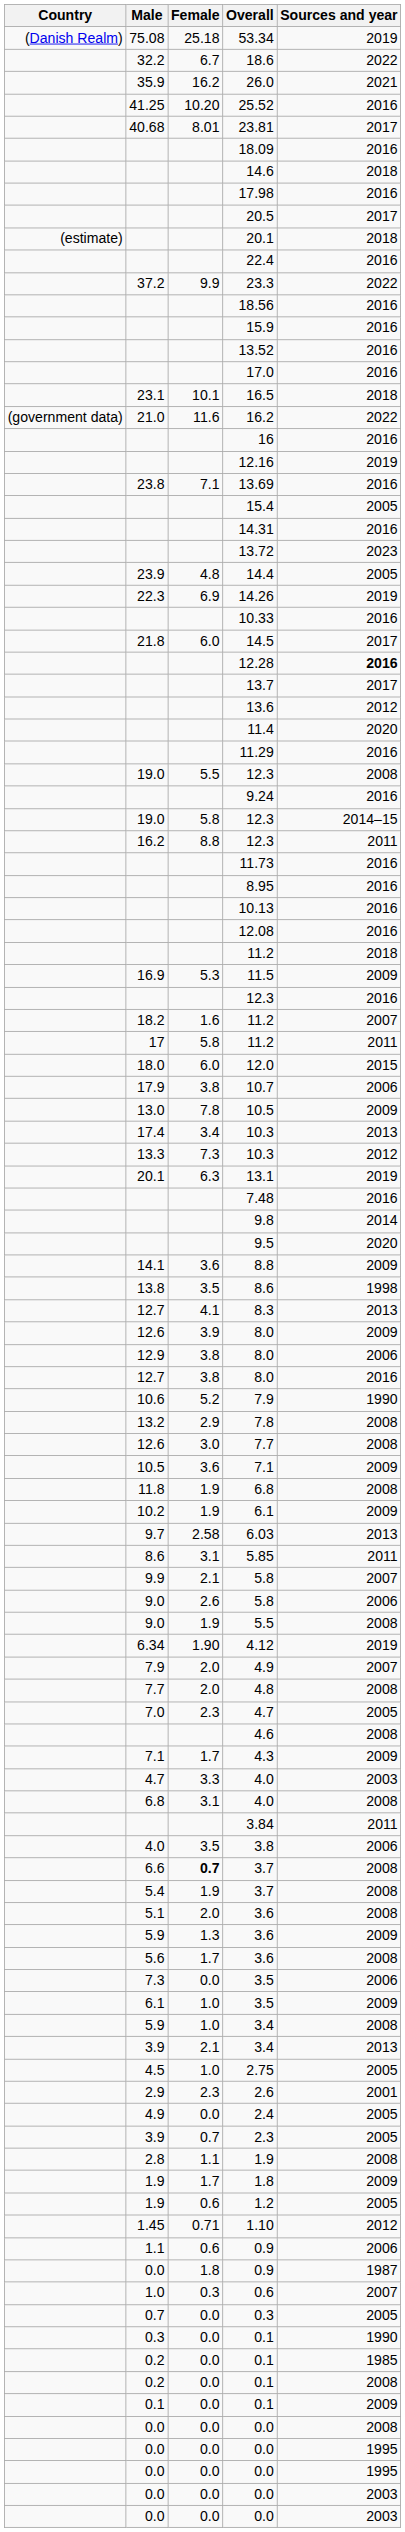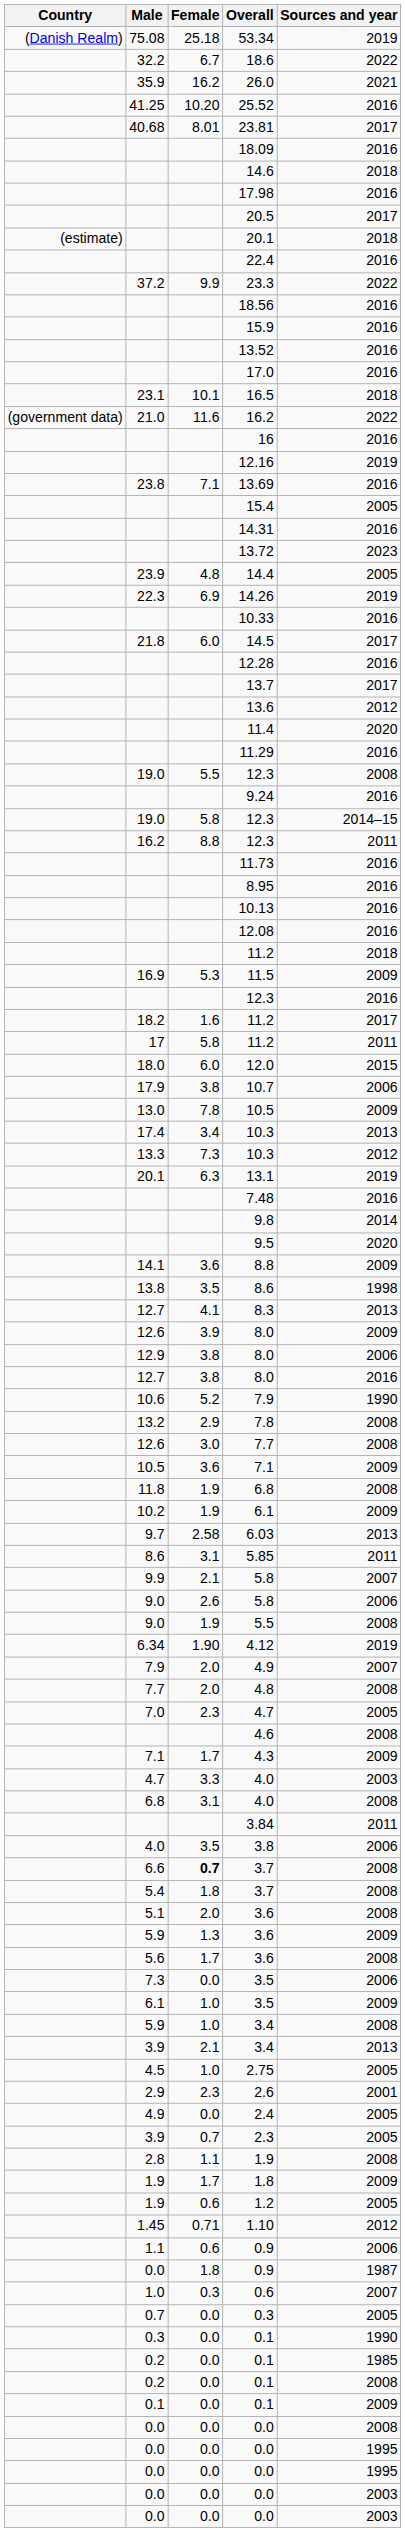 <table class="wikitable sortable sticky-header" style="text-align:right;">
 <tr class="static-row-header" style="text-align:center;vertical-align:bottom;">
 <th>Country</th>
 <th>Male </th>
 <th>Female </th>
 <th>Overall</th>
 <th>Sources and year</th>
 </tr>
 <tr>
 <td> (<a href='#'>Danish Realm</a>)</td>
 <td>75.08</td>
 <td>25.18</td>
 <td>53.34</td>
 <td>2019</td>
 </tr>
 <tr>
 <td></td>
 <td>32.2</td>
 <td>6.7</td>
 <td>18.6</td>
 <td>2022</td>
 </tr>
 <tr>
 <td></td>
 <td>35.9</td>
 <td>16.2</td>
 <td>26.0</td>
 <td>2021</td>
 </tr>
 <tr>
 <td></td>
 <td>41.25</td>
 <td>10.20</td>
 <td>25.52</td>
 <td>2016</td>
 </tr>
 <tr>
 <td></td>
 <td>40.68</td>
 <td>8.01</td>
 <td>23.81</td>
 <td>2017</td>
 </tr>
 <tr>
 <td></td>
 <td></td>
 <td></td>
 <td>18.09</td>
 <td>2016</td>
 </tr>
 <tr>
 <td></td>
 <td></td>
 <td></td>
 <td>14.6</td>
 <td>2018</td>
 </tr>
 <tr>
 <td></td>
 <td></td>
 <td></td>
 <td>17.98</td>
 <td>2016</td>
 </tr>
 <tr>
 <td></td>
 <td></td>
 <td></td>
 <td>20.5</td>
 <td>2017</td>
 </tr>
 <tr>
 <td> (estimate)</td>
 <td></td>
 <td></td>
 <td>20.1</td>
 <td>2018</td>
 </tr>
 <tr>
 <td></td>
 <td></td>
 <td></td>
 <td>22.4</td>
 <td>2016</td>
 </tr>
 <tr>
 <td></td>
 <td>37.2</td>
 <td>9.9</td>
 <td>23.3</td>
 <td>2022</td>
 </tr>
 <tr>
 <td></td>
 <td></td>
 <td></td>
 <td>18.56</td>
 <td>2016</td>
 </tr>
 <tr>
 <td></td>
 <td></td>
 <td></td>
 <td>15.9</td>
 <td>2016</td>
 </tr>
 <tr>
 <td></td>
 <td></td>
 <td></td>
 <td>13.52</td>
 <td>2016</td>
 </tr>
 <tr>
 <td></td>
 <td></td>
 <td></td>
 <td>17.0</td>
 <td>2016</td>
 </tr>
 <tr>
 <td></td>
 <td>23.1</td>
 <td>10.1</td>
 <td>16.5</td>
 <td>2018</td>
 </tr>
 <tr>
 <td> (government data)</td>
 <td>21.0</td>
 <td>11.6</td>
 <td>16.2</td>
 <td>2022</td>
 </tr>
 <tr>
 <td></td>
 <td></td>
 <td></td>
 <td>16</td>
 <td>2016</td>
 </tr>
 <tr>
 <td></td>
 <td></td>
 <td></td>
 <td>12.16</td>
 <td>2019</td>
 </tr>
 <tr>
 <td></td>
 <td>23.8</td>
 <td>7.1</td>
 <td>13.69</td>
 <td>2016</td>
 </tr>
 <tr>
 <td></td>
 <td></td>
 <td></td>
 <td>15.4</td>
 <td>2005</td>
 </tr>
 <tr>
 <td></td>
 <td></td>
 <td></td>
 <td>14.31</td>
 <td>2016</td>
 </tr>
 <tr>
 <td></td>
 <td></td>
 <td></td>
 <td>13.72</td>
 <td>2023</td>
 </tr>
 <tr>
 <td></td>
 <td>23.9</td>
 <td>4.8</td>
 <td>14.4</td>
 <td>2005</td>
 </tr>
 <tr>
 <td></td>
 <td>22.3</td>
 <td>6.9</td>
 <td>14.26</td>
 <td>2019</td>
 </tr>
 <tr>
 <td><em> </em></td>
 <td></td>
 <td></td>
 <td>10.33</td>
 <td>2016</td>
 </tr>
 <tr>
 <td></td>
 <td>21.8</td>
 <td>6.0</td>
 <td>14.5</td>
 <td>2017</td>
 </tr>
 <tr>
 <td></td>
 <td></td>
 <td></td>
 <td>12.28</td>
-<td><strong>2016</strong></td>
+<td>2016</td>
 </tr>
 <tr>
 <td></td>
 <td></td>
 <td></td>
 <td>13.7</td>
 <td>2017</td>
 </tr>
 <tr>
 <td></td>
 <td></td>
 <td></td>
 <td>13.6</td>
 <td>2012</td>
 </tr>
 <tr>
 <td></td>
 <td></td>
 <td></td>
 <td>11.4</td>
 <td>2020</td>
 </tr>
 <tr>
 <td></td>
 <td></td>
 <td></td>
 <td>11.29</td>
 <td>2016</td>
 </tr>
 <tr>
 <td></td>
 <td>19.0</td>
 <td>5.5</td>
 <td>12.3</td>
 <td>2008</td>
 </tr>
 <tr>
 <td></td>
 <td></td>
 <td></td>
 <td>9.24</td>
 <td>2016</td>
 </tr>
 <tr>
 <td></td>
 <td>19.0</td>
 <td>5.8</td>
 <td>12.3</td>
 <td>2014–15</td>
 </tr>
 <tr>
 <td></td>
 <td>16.2</td>
 <td>8.8</td>
 <td>12.3</td>
 <td>2011</td>
 </tr>
 <tr>
 <td></td>
 <td></td>
 <td></td>
 <td>11.73</td>
 <td>2016</td>
 </tr>
 <tr>
 <td></td>
 <td></td>
 <td></td>
 <td>8.95</td>
 <td>2016</td>
 </tr>
 <tr>
 <td></td>
 <td></td>
 <td></td>
 <td>10.13</td>
 <td>2016</td>
 </tr>
 <tr>
 <td></td>
 <td></td>
 <td></td>
 <td>12.08</td>
 <td>2016</td>
 </tr>
 <tr>
 <td></td>
 <td></td>
 <td></td>
 <td>11.2</td>
 <td>2018</td>
 </tr>
 <tr>
 <td></td>
 <td>16.9</td>
 <td>5.3</td>
 <td>11.5</td>
 <td>2009</td>
 </tr>
 <tr>
 <td></td>
 <td></td>
 <td></td>
 <td>12.3</td>
 <td>2016</td>
 </tr>
 <tr>
 <td></td>
 <td>18.2</td>
 <td>1.6</td>
 <td>11.2</td>
-<td>2007</td>
+<td>2017</td>
 </tr>
 <tr>
 <td></td>
 <td>17</td>
 <td>5.8</td>
 <td>11.2</td>
 <td>2011</td>
 </tr>
 <tr>
 <td></td>
 <td>18.0</td>
 <td>6.0</td>
 <td>12.0</td>
 <td>2015</td>
 </tr>
 <tr>
 <td></td>
 <td>17.9</td>
 <td>3.8</td>
 <td>10.7</td>
 <td>2006</td>
 </tr>
 <tr>
 <td></td>
 <td>13.0</td>
 <td>7.8</td>
 <td>10.5</td>
 <td>2009</td>
 </tr>
 <tr>
 <td></td>
 <td>17.4</td>
 <td>3.4</td>
 <td>10.3</td>
 <td>2013</td>
 </tr>
 <tr>
 <td></td>
 <td>13.3</td>
 <td>7.3</td>
 <td>10.3</td>
 <td>2012</td>
 </tr>
 <tr>
 <td></td>
 <td>20.1</td>
 <td>6.3</td>
 <td>13.1</td>
 <td>2019</td>
 </tr>
 <tr>
 <td></td>
 <td></td>
 <td></td>
 <td>7.48</td>
 <td>2016</td>
 </tr>
 <tr>
 <td></td>
 <td></td>
 <td></td>
 <td>9.8</td>
 <td>2014</td>
 </tr>
 <tr>
 <td></td>
 <td></td>
 <td></td>
 <td>9.5</td>
 <td>2020</td>
 </tr>
 <tr>
 <td> </td>
 <td>14.1</td>
 <td>3.6</td>
 <td>8.8</td>
 <td>2009</td>
 </tr>
 <tr>
 <td></td>
 <td>13.8</td>
 <td>3.5</td>
 <td>8.6</td>
 <td>1998</td>
 </tr>
 <tr>
 <td></td>
 <td>12.7</td>
 <td>4.1</td>
 <td>8.3</td>
 <td>2013</td>
 </tr>
 <tr>
 <td></td>
 <td>12.6</td>
 <td>3.9</td>
 <td>8.0</td>
 <td>2009</td>
 </tr>
 <tr>
 <td> </td>
 <td>12.9</td>
 <td>3.8</td>
 <td>8.0</td>
 <td>2006</td>
 </tr>
 <tr>
 <td></td>
 <td>12.7</td>
 <td>3.8</td>
 <td>8.0</td>
 <td>2016</td>
 </tr>
 <tr>
 <td></td>
 <td>10.6</td>
 <td>5.2</td>
 <td>7.9</td>
 <td>1990</td>
 </tr>
 <tr>
 <td></td>
 <td>13.2</td>
 <td>2.9</td>
 <td>7.8</td>
 <td>2008</td>
 </tr>
 <tr>
 <td></td>
 <td>12.6</td>
 <td>3.0</td>
 <td>7.7</td>
 <td>2008</td>
 </tr>
 <tr>
 <td> </td>
 <td>10.5</td>
 <td>3.6</td>
 <td>7.1</td>
 <td>2009</td>
 </tr>
 <tr>
 <td></td>
 <td>11.8</td>
 <td>1.9</td>
 <td>6.8</td>
 <td>2008</td>
 </tr>
 <tr>
 <td> </td>
 <td>10.2</td>
 <td>1.9</td>
 <td>6.1</td>
 <td>2009</td>
 </tr>
 <tr>
 <td></td>
 <td>9.7</td>
 <td>2.58</td>
 <td>6.03</td>
 <td>2013</td>
 </tr>
 <tr>
 <td></td>
 <td>8.6</td>
 <td>3.1</td>
 <td>5.85</td>
 <td>2011</td>
 </tr>
 <tr>
 <td></td>
 <td>9.9</td>
 <td>2.1</td>
 <td>5.8</td>
 <td>2007 </td>
 </tr>
 <tr>
 <td> </td>
 <td>9.0</td>
 <td>2.6</td>
 <td>5.8</td>
 <td>2006</td>
 </tr>
 <tr>
 <td> </td>
 <td>9.0</td>
 <td>1.9</td>
 <td>5.5</td>
 <td>2008</td>
 </tr>
 <tr>
 <td></td>
 <td>6.34</td>
 <td>1.90</td>
 <td>4.12</td>
 <td>2019</td>
 </tr>
 <tr>
 <td> </td>
 <td>7.9</td>
 <td>2.0</td>
 <td>4.9</td>
 <td>2007</td>
 </tr>
 <tr>
 <td> </td>
 <td>7.7</td>
 <td>2.0</td>
 <td>4.8</td>
 <td>2008</td>
 </tr>
 <tr>
 <td> </td>
 <td>7.0</td>
 <td>2.3</td>
 <td>4.7</td>
 <td>2005</td>
 </tr>
 <tr>
 <td> </td>
 <td></td>
 <td></td>
 <td>4.6</td>
 <td>2008</td>
 </tr>
 <tr>
 <td> </td>
 <td>7.1</td>
 <td>1.7</td>
 <td>4.3</td>
 <td>2009</td>
 </tr>
 <tr>
 <td></td>
 <td>4.7</td>
 <td>3.3</td>
 <td>4.0</td>
 <td>2003</td>
 </tr>
 <tr>
 <td> </td>
 <td>6.8</td>
 <td>3.1</td>
 <td>4.0</td>
 <td>2008</td>
 </tr>
 <tr>
 <td></td>
 <td></td>
 <td></td>
 <td>3.84</td>
 <td>2011</td>
 </tr>
 <tr>
 <td> </td>
 <td>4.0</td>
 <td>3.5</td>
 <td>3.8</td>
 <td>2006</td>
 </tr>
 <tr>
 <td></td>
 <td>6.6</td>
 <td><strong>0.7</strong></td>
 <td>3.7</td>
 <td>2008</td>
 </tr>
 <tr>
 <td></td>
 <td>5.4</td>
-<td>1.9</td>
+<td>1.8</td>
 <td>3.7</td>
 <td>2008</td>
 </tr>
 <tr>
 <td> </td>
 <td>5.1</td>
 <td>2.0</td>
 <td>3.6</td>
 <td>2008</td>
 </tr>
 <tr>
 <td></td>
 <td>5.9</td>
 <td>1.3</td>
 <td>3.6</td>
 <td>2009</td>
 </tr>
 <tr>
 <td> </td>
 <td>5.6</td>
 <td>1.7</td>
 <td>3.6</td>
 <td>2008</td>
 </tr>
 <tr>
 <td> </td>
 <td>7.3</td>
 <td>0.0</td>
 <td>3.5</td>
 <td>2006</td>
 </tr>
 <tr>
 <td></td>
 <td>6.1</td>
 <td>1.0</td>
 <td>3.5</td>
 <td>2009</td>
 </tr>
 <tr>
 <td> </td>
 <td>5.9</td>
 <td>1.0</td>
 <td>3.4</td>
 <td>2008</td>
 </tr>
 <tr>
 <td></td>
 <td>3.9</td>
 <td>2.1</td>
 <td>3.4</td>
 <td>2013</td>
 </tr>
 <tr>
 <td></td>
 <td>4.5</td>
 <td>1.0</td>
 <td>2.75</td>
 <td>2005</td>
 </tr>
 <tr>
 <td></td>
 <td>2.9</td>
 <td>2.3</td>
 <td>2.6</td>
 <td>2001</td>
 </tr>
 <tr>
 <td> </td>
 <td>4.9</td>
 <td>0.0</td>
 <td>2.4</td>
 <td>2005</td>
 </tr>
 <tr>
 <td> </td>
 <td>3.9</td>
 <td>0.7</td>
 <td>2.3</td>
 <td>2005</td>
 </tr>
 <tr>
 <td></td>
 <td>2.8</td>
 <td>1.1</td>
 <td>1.9</td>
 <td>2008</td>
 </tr>
 <tr>
 <td> </td>
 <td>1.9</td>
 <td>1.7</td>
 <td>1.8</td>
 <td>2009</td>
 </tr>
 <tr>
 <td></td>
 <td>1.9</td>
 <td>0.6</td>
 <td>1.2</td>
 <td>2005</td>
 </tr>
 <tr>
 <td></td>
 <td>1.45</td>
 <td>0.71</td>
 <td>1.10</td>
 <td>2012</td>
 </tr>
 <tr>
 <td></td>
 <td>1.1</td>
 <td>0.6</td>
 <td>0.9</td>
 <td>2006</td>
 </tr>
 <tr>
 <td></td>
 <td>0.0</td>
 <td>1.8</td>
 <td>0.9</td>
 <td>1987</td>
 </tr>
 <tr>
 <td></td>
 <td>1.0</td>
 <td>0.3</td>
 <td>0.6</td>
 <td>2007</td>
 </tr>
 <tr>
 <td> </td>
 <td>0.7</td>
 <td>0.0</td>
 <td>0.3</td>
 <td>2005</td>
 </tr>
 <tr>
 <td></td>
 <td>0.3</td>
 <td>0.0</td>
 <td>0.1</td>
 <td>1990</td>
 </tr>
 <tr>
 <td></td>
 <td>0.2</td>
 <td>0.0</td>
 <td>0.1</td>
 <td>1985</td>
 </tr>
 <tr>
 <td></td>
 <td>0.2</td>
 <td>0.0</td>
 <td>0.1</td>
 <td>2008</td>
 </tr>
 <tr>
 <td> </td>
 <td>0.1</td>
 <td>0.0</td>
 <td>0.1</td>
 <td>2009</td>
 </tr>
 <tr>
 <td> </td>
 <td>0.0</td>
 <td>0.0</td>
 <td>0.0</td>
 <td>2008</td>
 </tr>
 <tr>
 <td></td>
 <td>0.0</td>
 <td>0.0</td>
 <td>0.0</td>
 <td>1995</td>
 </tr>
 <tr>
 <td></td>
 <td>0.0</td>
 <td>0.0</td>
 <td>0.0</td>
 <td>1995</td>
 </tr>
 <tr>
 <td></td>
 <td>0.0</td>
 <td>0.0</td>
 <td>0.0</td>
 <td>2003</td>
 </tr>
 <tr>
 <td></td>
 <td>0.0</td>
 <td>0.0</td>
 <td>0.0</td>
 <td>2003</td>
 </tr>
 </table>
